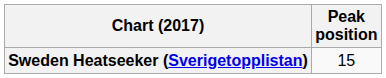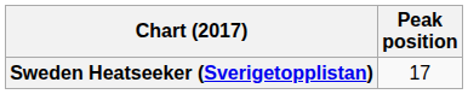 <table class="wikitable sortable plainrowheaders" style="text-align:center;">
 <tr>
 <th>Chart (2017)</th>
 <th>Peak <br> position</th>
 </tr>
 <tr>
 </tr>
 <tr>
 </tr>
 <tr>
 </tr>
 <tr>
 </tr>
 <tr>
 </tr>
 <tr>
 </tr>
 <tr>
 </tr>
 <tr>
 </tr>
 <tr>
 </tr>
 <tr>
 <th scope="row">Sweden Heatseeker (<a href='#'>Sverigetopplistan</a>)</th>
-<td>15</td>
+<td>17</td>
 </tr>
 <tr>
 </tr>
 </table>
